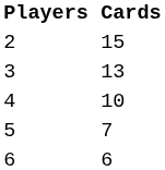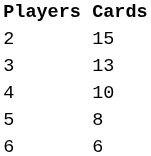 <table>
 <tr ---->
 <th>Players</th>
 <th></th>
 <th>Cards</th>
 </tr>
 <tr ---->
 <td>2</td>
 <td></td>
 <td>15</td>
 </tr>
 <tr ---->
 <td>3</td>
 <td></td>
 <td>13</td>
 </tr>
 <tr ---->
 <td>4</td>
 <td></td>
 <td>10</td>
 </tr>
 <tr ---->
 <td>5</td>
 <td></td>
-<td>7</td>
+<td>8</td>
 </tr>
 <tr ---->
 <td>6</td>
 <td></td>
 <td>6</td>
 </tr>
 </table>
